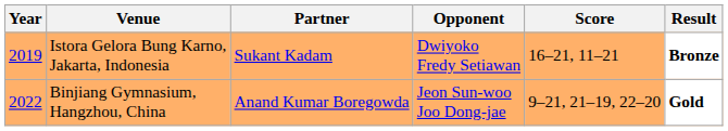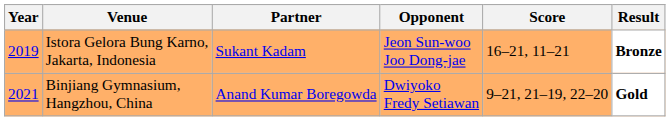 <table class="sortable wikitable" style="font-size: 90%;">
 <tr>
 <th>Year</th>
 <th>Venue</th>
 <th>Partner</th>
 <th>Opponent</th>
 <th>Score</th>
 <th>Result</th>
 </tr>
 <tr style="background:#FFB069">
 <td align="center"><a href='#'>2019</a></td>
 <td align="left">Istora Gelora Bung Karno,<br>Jakarta, Indonesia</td>
 <td align="left"> <a href='#'>Sukant Kadam</a></td>
-<td align="left"> <a href='#'>Dwiyoko</a><br> <a href='#'>Fredy Setiawan</a></td>
+<td align="left"> <a href='#'>Jeon Sun-woo</a><br> <a href='#'>Joo Dong-jae</a></td>
 <td align="left">16–21, 11–21</td>
 <td style="text-align:left; background:white"> <strong>Bronze</strong></td>
 </tr>
 <tr style="background:#FFB069">
-<td align="center"><a href='#'>2022</a></td>
+<td align="center"><a href='#'>2021</a></td>
 <td align="left">Binjiang Gymnasium,<br>Hangzhou, China</td>
 <td align="left"> <a href='#'>Anand Kumar Boregowda</a></td>
-<td align="left"> <a href='#'>Jeon Sun-woo</a><br> <a href='#'>Joo Dong-jae</a></td>
+<td align="left"> <a href='#'>Dwiyoko</a><br> <a href='#'>Fredy Setiawan</a></td>
 <td align="left">9–21, 21–19, 22–20</td>
 <td style="text-align:left; background:white"> <strong>Gold</strong></td>
 </tr>
 </table>
